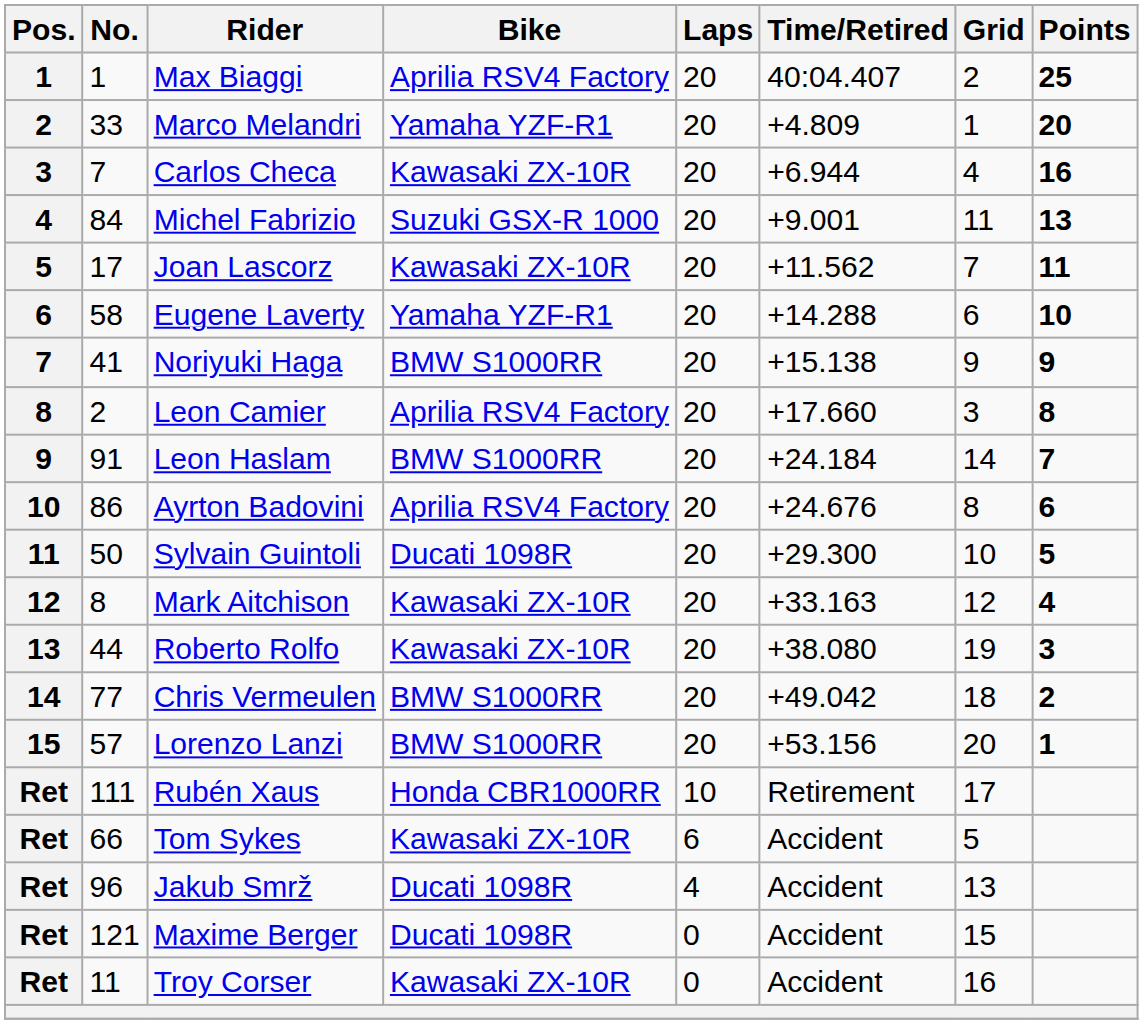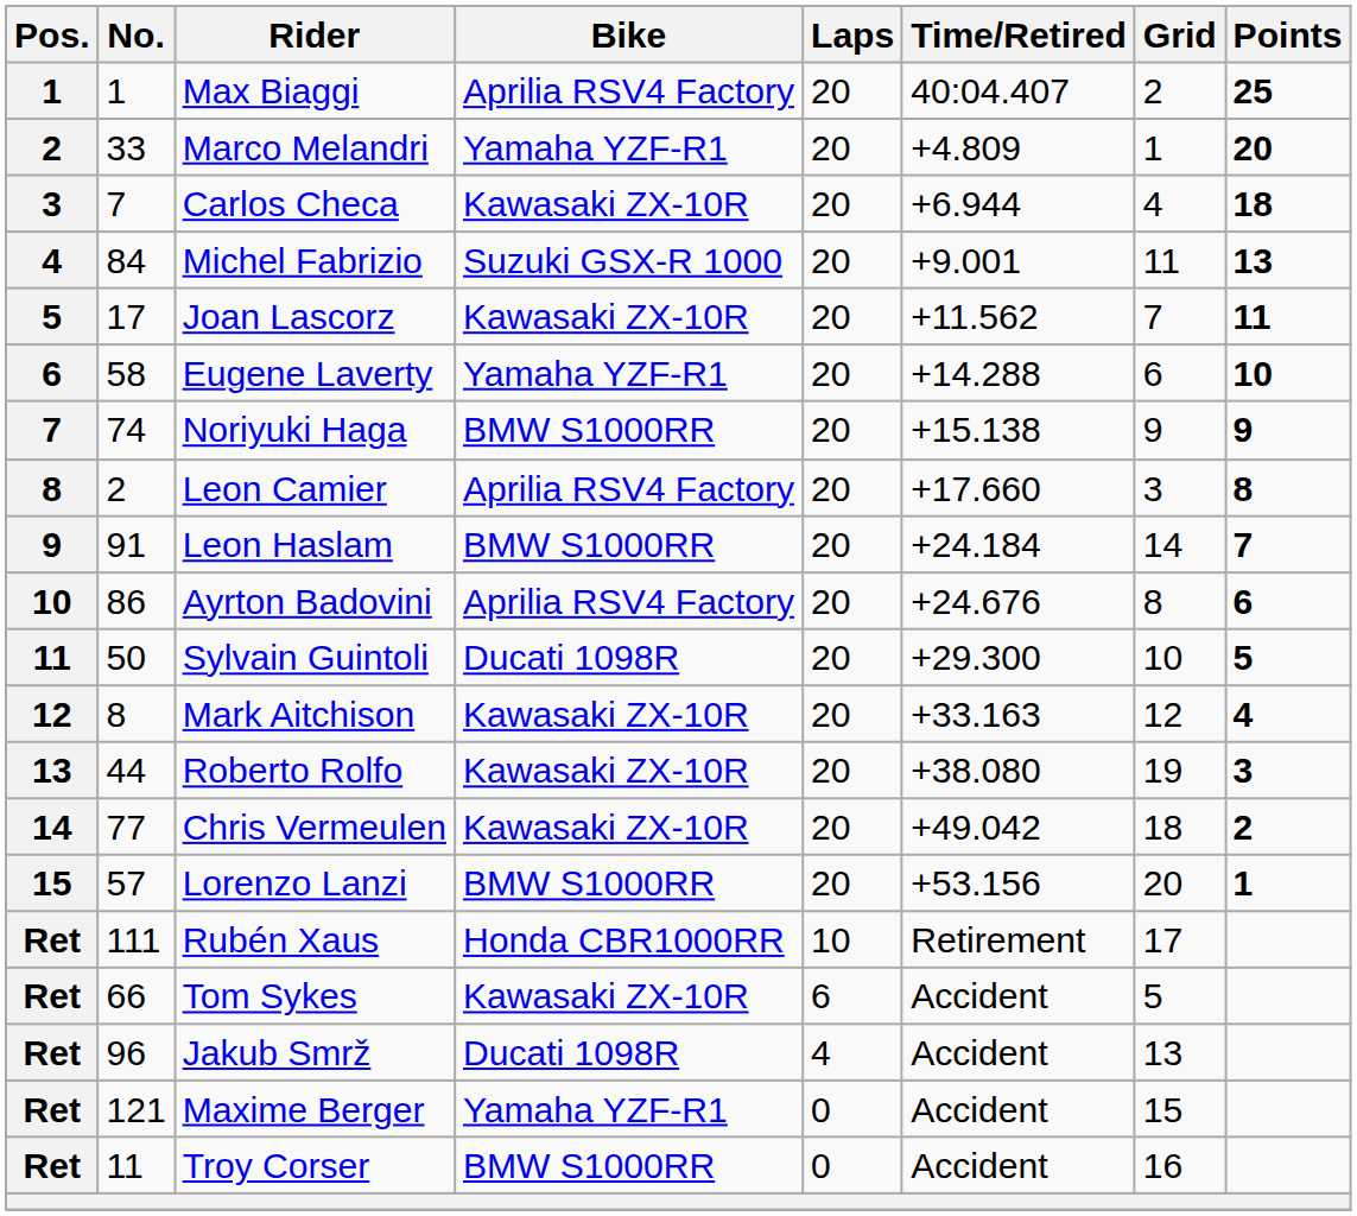 <table class="wikitable" style="font-size: 95%;">
 <tr>
 <th>Pos.</th>
 <th>No.</th>
 <th>Rider</th>
 <th>Bike</th>
 <th>Laps</th>
 <th>Time/Retired</th>
 <th>Grid</th>
 <th>Points</th>
 </tr>
 <tr>
 <th>1</th>
 <td>1</td>
 <td> <a href='#'>Max Biaggi</a></td>
 <td><a href='#'>Aprilia RSV4 Factory</a></td>
 <td>20</td>
 <td>40:04.407</td>
 <td>2</td>
 <td><strong>25</strong></td>
 </tr>
 <tr>
 <th>2</th>
 <td>33</td>
 <td> <a href='#'>Marco Melandri</a></td>
 <td><a href='#'>Yamaha YZF-R1</a></td>
 <td>20</td>
 <td>+4.809</td>
 <td>1</td>
 <td><strong>20</strong></td>
 </tr>
 <tr>
 <th>3</th>
 <td>7</td>
 <td> <a href='#'>Carlos Checa</a></td>
 <td><a href='#'>Kawasaki ZX-10R</a></td>
 <td>20</td>
 <td>+6.944</td>
 <td>4</td>
-<td><strong>16</strong></td>
+<td><strong>18</strong></td>
 </tr>
 <tr>
 <th>4</th>
 <td>84</td>
 <td> <a href='#'>Michel Fabrizio</a></td>
 <td><a href='#'>Suzuki GSX-R 1000</a></td>
 <td>20</td>
 <td>+9.001</td>
 <td>11</td>
 <td><strong>13</strong></td>
 </tr>
 <tr>
 <th>5</th>
 <td>17</td>
 <td> <a href='#'>Joan Lascorz</a></td>
 <td><a href='#'>Kawasaki ZX-10R</a></td>
 <td>20</td>
 <td>+11.562</td>
 <td>7</td>
 <td><strong>11</strong></td>
 </tr>
 <tr>
 <th>6</th>
 <td>58</td>
 <td> <a href='#'>Eugene Laverty</a></td>
 <td><a href='#'>Yamaha YZF-R1</a></td>
 <td>20</td>
 <td>+14.288</td>
 <td>6</td>
 <td><strong>10</strong></td>
 </tr>
 <tr>
 <th>7</th>
-<td>41</td>
+<td>74</td>
 <td> <a href='#'>Noriyuki Haga</a></td>
 <td><a href='#'>BMW S1000RR</a></td>
 <td>20</td>
 <td>+15.138</td>
 <td>9</td>
 <td><strong>9</strong></td>
 </tr>
 <tr>
 <th>8</th>
 <td>2</td>
 <td> <a href='#'>Leon Camier</a></td>
 <td><a href='#'>Aprilia RSV4 Factory</a></td>
 <td>20</td>
 <td>+17.660</td>
 <td>3</td>
 <td><strong>8</strong></td>
 </tr>
 <tr>
 <th>9</th>
 <td>91</td>
 <td> <a href='#'>Leon Haslam</a></td>
 <td><a href='#'>BMW S1000RR</a></td>
 <td>20</td>
 <td>+24.184</td>
 <td>14</td>
 <td><strong>7</strong></td>
 </tr>
 <tr>
 <th>10</th>
 <td>86</td>
 <td> <a href='#'>Ayrton Badovini</a></td>
 <td><a href='#'>Aprilia RSV4 Factory</a></td>
 <td>20</td>
 <td>+24.676</td>
 <td>8</td>
 <td><strong>6</strong></td>
 </tr>
 <tr>
 <th>11</th>
 <td>50</td>
 <td> <a href='#'>Sylvain Guintoli</a></td>
 <td><a href='#'>Ducati 1098R</a></td>
 <td>20</td>
 <td>+29.300</td>
 <td>10</td>
 <td><strong>5</strong></td>
 </tr>
 <tr>
 <th>12</th>
 <td>8</td>
 <td> <a href='#'>Mark Aitchison</a></td>
 <td><a href='#'>Kawasaki ZX-10R</a></td>
 <td>20</td>
 <td>+33.163</td>
 <td>12</td>
 <td><strong>4</strong></td>
 </tr>
 <tr>
 <th>13</th>
 <td>44</td>
 <td> <a href='#'>Roberto Rolfo</a></td>
 <td><a href='#'>Kawasaki ZX-10R</a></td>
 <td>20</td>
 <td>+38.080</td>
 <td>19</td>
 <td><strong>3</strong></td>
 </tr>
 <tr>
 <th>14</th>
 <td>77</td>
 <td> <a href='#'>Chris Vermeulen</a></td>
-<td><a href='#'>BMW S1000RR</a></td>
+<td><a href='#'>Kawasaki ZX-10R</a></td>
 <td>20</td>
 <td>+49.042</td>
 <td>18</td>
 <td><strong>2</strong></td>
 </tr>
 <tr>
 <th>15</th>
 <td>57</td>
 <td> <a href='#'>Lorenzo Lanzi</a></td>
 <td><a href='#'>BMW S1000RR</a></td>
 <td>20</td>
 <td>+53.156</td>
 <td>20</td>
 <td><strong>1</strong></td>
 </tr>
 <tr>
 <th>Ret</th>
 <td>111</td>
 <td> <a href='#'>Rubén Xaus</a></td>
 <td><a href='#'>Honda CBR1000RR</a></td>
 <td>10</td>
 <td>Retirement</td>
 <td>17</td>
 <td></td>
 </tr>
 <tr>
 <th>Ret</th>
 <td>66</td>
 <td> <a href='#'>Tom Sykes</a></td>
 <td><a href='#'>Kawasaki ZX-10R</a></td>
 <td>6</td>
 <td>Accident</td>
 <td>5</td>
 <td></td>
 </tr>
 <tr>
 <th>Ret</th>
 <td>96</td>
 <td> <a href='#'>Jakub Smrž</a></td>
 <td><a href='#'>Ducati 1098R</a></td>
 <td>4</td>
 <td>Accident</td>
 <td>13</td>
 <td></td>
 </tr>
 <tr>
 <th>Ret</th>
 <td>121</td>
 <td> <a href='#'>Maxime Berger</a></td>
-<td><a href='#'>Ducati 1098R</a></td>
+<td><a href='#'>Yamaha YZF-R1</a></td>
 <td>0</td>
 <td>Accident</td>
 <td>15</td>
 <td></td>
 </tr>
 <tr>
 <th>Ret</th>
 <td>11</td>
 <td> <a href='#'>Troy Corser</a></td>
-<td><a href='#'>Kawasaki ZX-10R</a></td>
+<td><a href='#'>BMW S1000RR</a></td>
 <td>0</td>
 <td>Accident</td>
 <td>16</td>
 <td></td>
 </tr>
 <tr>
 <th colspan=8></th>
 </tr>
 <tr>
 </tr>
 </table>
